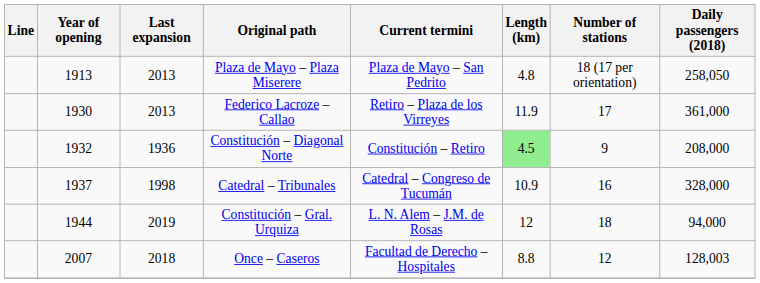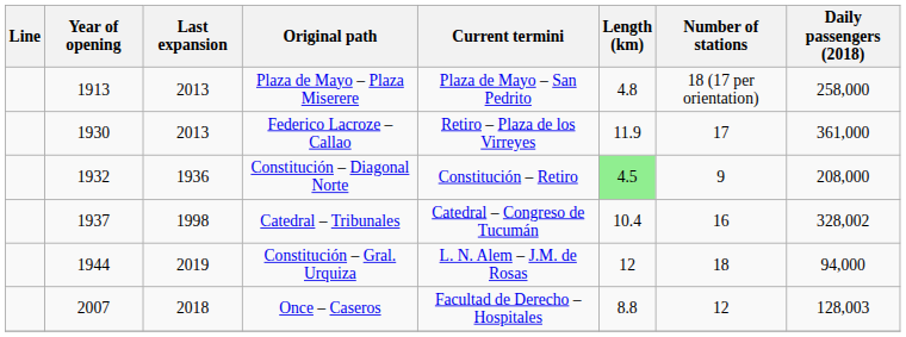 <table class="sortable wikitable" style="margin: 0 auto; text-align:center;">
 <tr>
 <th>Line</th>
 <th>Year of opening</th>
 <th>Last expansion</th>
 <th>Original path</th>
 <th>Current termini</th>
 <th>Length <br>(km)</th>
 <th>Number of <br>stations</th>
 <th>Daily <br>passengers (2018)</th>
 </tr>
 <tr>
 <td></td>
 <td>1913</td>
 <td>2013</td>
 <td><a href='#'>Plaza de Mayo</a> – <a href='#'>Plaza Miserere</a></td>
 <td><a href='#'>Plaza de Mayo</a> – <a href='#'>San Pedrito</a></td>
 <td>4.8</td>
 <td>18 (17 per orientation)</td>
-<td>258,050</td>
+<td>258,000</td>
 </tr>
 <tr>
 <td></td>
 <td>1930</td>
 <td>2013</td>
 <td><a href='#'>Federico Lacroze</a> – <a href='#'>Callao</a></td>
 <td><a href='#'>Retiro</a> – <a href='#'>Plaza de los Virreyes</a></td>
 <td>11.9</td>
 <td>17</td>
 <td>361,000</td>
 </tr>
 <tr>
 <td></td>
 <td>1932</td>
 <td>1936</td>
 <td><a href='#'>Constitución</a> – <a href='#'>Diagonal Norte</a></td>
 <td><a href='#'>Constitución</a> – <a href='#'>Retiro</a></td>
 <td style="background: lightgreen;">4.5</td>
 <td>9</td>
 <td>208,000</td>
 </tr>
 <tr>
 <td></td>
 <td>1937</td>
 <td>1998</td>
 <td><a href='#'>Catedral</a> – <a href='#'>Tribunales</a></td>
 <td><a href='#'>Catedral</a> – <a href='#'>Congreso de Tucumán</a></td>
-<td>10.9</td>
+<td>10.4</td>
 <td>16</td>
-<td>328,000</td>
+<td>328,002</td>
 </tr>
 <tr>
 <td></td>
 <td>1944</td>
 <td>2019</td>
 <td><a href='#'>Constitución</a> – <a href='#'>Gral. Urquiza</a></td>
 <td><a href='#'>L. N. Alem</a> – <a href='#'>J.M. de Rosas</a></td>
 <td>12</td>
 <td>18</td>
 <td>94,000</td>
 </tr>
 <tr>
 <td></td>
 <td>2007</td>
 <td>2018</td>
 <td><a href='#'>Once</a> – <a href='#'>Caseros</a></td>
 <td><a href='#'>Facultad de Derecho</a> – <a href='#'>Hospitales</a></td>
 <td>8.8</td>
 <td>12</td>
 <td>128,003</td>
 </tr>
 <tr>
 </tr>
 </table>
